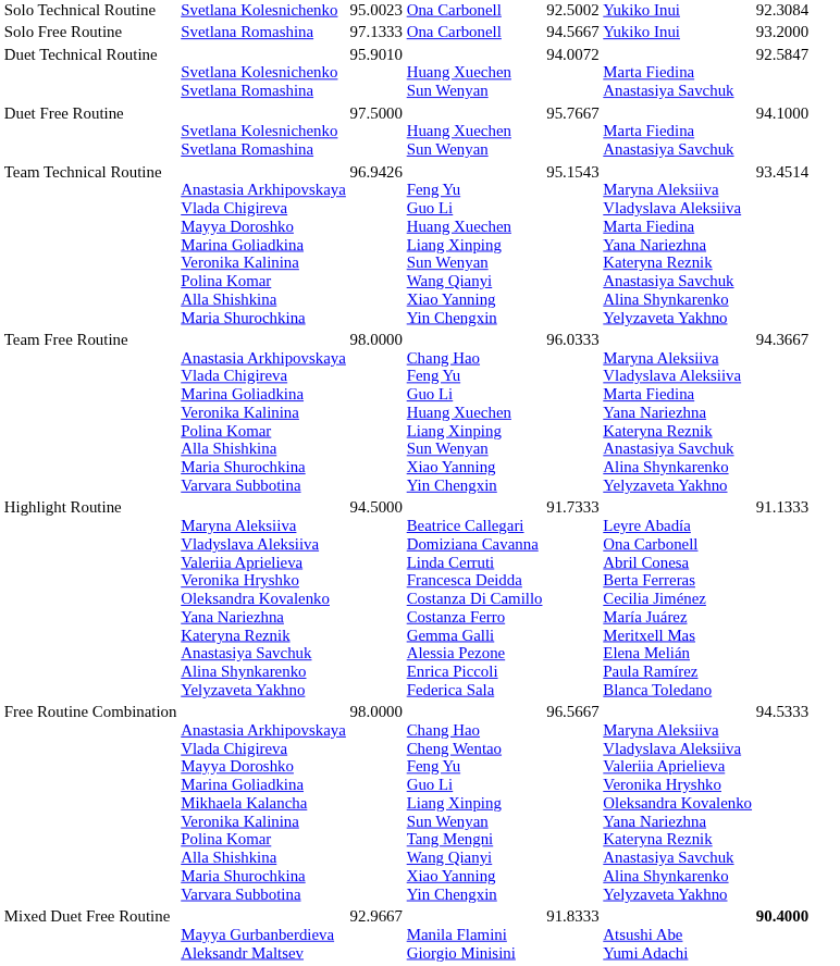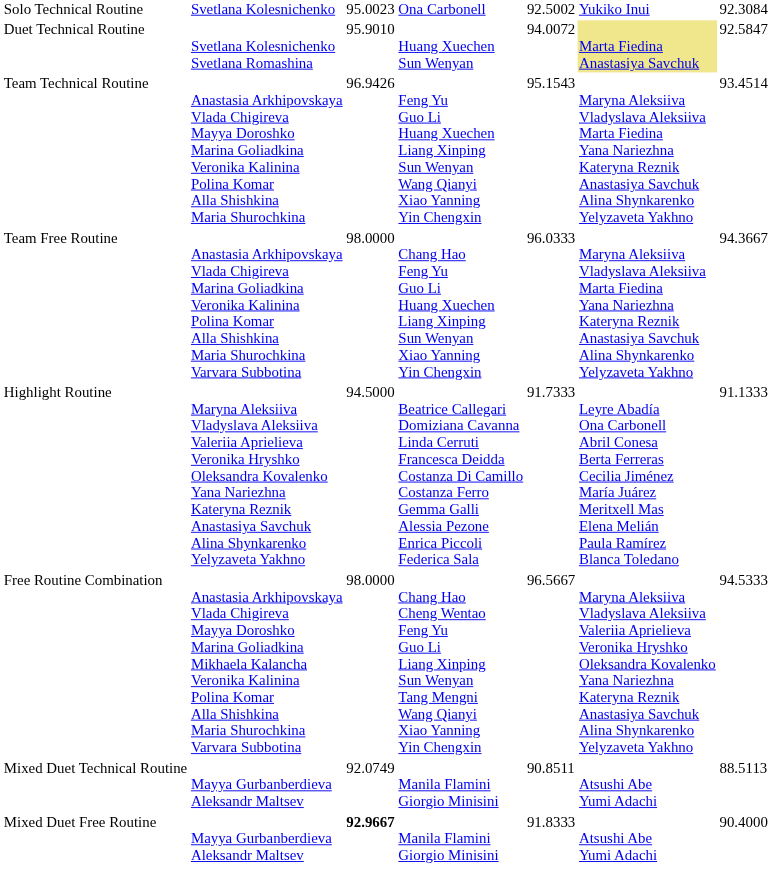 <table>
 <tr valign="top">
 <td>Solo Technical Routine<br></td>
 <td><a href='#'>Svetlana Kolesnichenko</a><br></td>
 <td>95.0023</td>
 <td><a href='#'>Ona Carbonell</a><br></td>
 <td>92.5002</td>
 <td><a href='#'>Yukiko Inui</a><br></td>
 <td>92.3084</td>
 </tr>
 <tr valign="top">
-<td>Solo Free Routine<br></td>
-<td><a href='#'>Svetlana Romashina</a><br></td>
-<td>97.1333</td>
-<td><a href='#'>Ona Carbonell</a><br></td>
-<td>94.5667</td>
-<td><a href='#'>Yukiko Inui</a><br></td>
-<td>93.2000</td>
-</tr>
-<tr valign="top">
 <td>Duet Technical Routine<br></td>
 <td><br><a href='#'>Svetlana Kolesnichenko</a><br><a href='#'>Svetlana Romashina</a></td>
 <td>95.9010</td>
 <td><br><a href='#'>Huang Xuechen</a><br><a href='#'>Sun Wenyan</a></td>
 <td>94.0072</td>
-<td><br><a href='#'>Marta Fiedina</a><br><a href='#'>Anastasiya Savchuk</a></td>
+<td style="background: khaki;"><br><a href='#'>Marta Fiedina</a><br><a href='#'>Anastasiya Savchuk</a></td>
 <td>92.5847</td>
-</tr>
-<tr valign="top">
-<td>Duet Free Routine<br></td>
-<td><br><a href='#'>Svetlana Kolesnichenko</a><br><a href='#'>Svetlana Romashina</a></td>
-<td>97.5000</td>
-<td><br><a href='#'>Huang Xuechen</a><br><a href='#'>Sun Wenyan</a></td>
-<td>95.7667</td>
-<td><br><a href='#'>Marta Fiedina</a><br><a href='#'>Anastasiya Savchuk</a></td>
-<td>94.1000</td>
 </tr>
 <tr valign="top">
 <td>Team Technical Routine<br></td>
 <td><br><a href='#'>Anastasia Arkhipovskaya</a><br><a href='#'>Vlada Chigireva</a><br><a href='#'>Mayya Doroshko</a><br><a href='#'>Marina Goliadkina</a><br><a href='#'>Veronika Kalinina</a><br><a href='#'>Polina Komar</a><br><a href='#'>Alla Shishkina</a><br><a href='#'>Maria Shurochkina</a></td>
 <td>96.9426</td>
 <td><br><a href='#'>Feng Yu</a><br><a href='#'>Guo Li</a><br><a href='#'>Huang Xuechen</a><br><a href='#'>Liang Xinping</a><br><a href='#'>Sun Wenyan</a><br><a href='#'>Wang Qianyi</a><br><a href='#'>Xiao Yanning</a><br><a href='#'>Yin Chengxin</a></td>
 <td>95.1543</td>
 <td><br><a href='#'>Maryna Aleksiiva</a><br><a href='#'>Vladyslava Aleksiiva</a><br><a href='#'>Marta Fiedina</a><br><a href='#'>Yana Nariezhna</a><br><a href='#'>Kateryna Reznik</a><br><a href='#'>Anastasiya Savchuk</a><br><a href='#'>Alina Shynkarenko</a><br><a href='#'>Yelyzaveta Yakhno</a></td>
 <td>93.4514</td>
 </tr>
 <tr valign="top">
 <td>Team Free Routine<br></td>
 <td><br><a href='#'>Anastasia Arkhipovskaya</a><br><a href='#'>Vlada Chigireva</a><br><a href='#'>Marina Goliadkina</a><br><a href='#'>Veronika Kalinina</a><br><a href='#'>Polina Komar</a><br><a href='#'>Alla Shishkina</a><br><a href='#'>Maria Shurochkina</a><br><a href='#'>Varvara Subbotina</a></td>
 <td>98.0000</td>
 <td><br><a href='#'>Chang Hao</a><br><a href='#'>Feng Yu</a><br><a href='#'>Guo Li</a><br><a href='#'>Huang Xuechen</a><br><a href='#'>Liang Xinping</a><br><a href='#'>Sun Wenyan</a><br><a href='#'>Xiao Yanning</a><br><a href='#'>Yin Chengxin</a></td>
 <td>96.0333</td>
 <td><br><a href='#'>Maryna Aleksiiva</a><br><a href='#'>Vladyslava Aleksiiva</a><br><a href='#'>Marta Fiedina</a><br><a href='#'>Yana Nariezhna</a><br><a href='#'>Kateryna Reznik</a><br><a href='#'>Anastasiya Savchuk</a><br><a href='#'>Alina Shynkarenko</a><br><a href='#'>Yelyzaveta Yakhno</a></td>
 <td>94.3667</td>
 </tr>
 <tr valign="top">
 <td>Highlight Routine<br></td>
 <td><br><a href='#'>Maryna Aleksiiva</a><br><a href='#'>Vladyslava Aleksiiva</a><br><a href='#'>Valeriia Aprielieva</a><br><a href='#'>Veronika Hryshko</a><br><a href='#'>Oleksandra Kovalenko</a><br><a href='#'>Yana Nariezhna</a><br><a href='#'>Kateryna Reznik</a><br><a href='#'>Anastasiya Savchuk</a><br><a href='#'>Alina Shynkarenko</a><br><a href='#'>Yelyzaveta Yakhno</a></td>
 <td>94.5000</td>
 <td><br><a href='#'>Beatrice Callegari</a><br><a href='#'>Domiziana Cavanna</a><br><a href='#'>Linda Cerruti</a><br><a href='#'>Francesca Deidda</a><br><a href='#'>Costanza Di Camillo</a><br><a href='#'>Costanza Ferro</a><br><a href='#'>Gemma Galli</a><br><a href='#'>Alessia Pezone</a><br><a href='#'>Enrica Piccoli</a><br><a href='#'>Federica Sala</a></td>
 <td>91.7333</td>
 <td><br><a href='#'>Leyre Abadía</a><br><a href='#'>Ona Carbonell</a><br><a href='#'>Abril Conesa</a><br><a href='#'>Berta Ferreras</a><br><a href='#'>Cecilia Jiménez</a><br><a href='#'>María Juárez</a><br><a href='#'>Meritxell Mas</a><br><a href='#'>Elena Melián</a><br><a href='#'>Paula Ramírez</a><br><a href='#'>Blanca Toledano</a></td>
 <td>91.1333</td>
 </tr>
 <tr valign="top">
 <td>Free Routine Combination<br></td>
 <td><br><a href='#'>Anastasia Arkhipovskaya</a><br><a href='#'>Vlada Chigireva</a><br><a href='#'>Mayya Doroshko</a><br><a href='#'>Marina Goliadkina</a><br><a href='#'>Mikhaela Kalancha</a><br><a href='#'>Veronika Kalinina</a><br><a href='#'>Polina Komar</a><br><a href='#'>Alla Shishkina</a><br><a href='#'>Maria Shurochkina</a><br><a href='#'>Varvara Subbotina</a></td>
 <td>98.0000</td>
 <td><br><a href='#'>Chang Hao</a><br><a href='#'>Cheng Wentao</a><br><a href='#'>Feng Yu</a><br><a href='#'>Guo Li</a><br><a href='#'>Liang Xinping</a><br><a href='#'>Sun Wenyan</a><br><a href='#'>Tang Mengni</a><br><a href='#'>Wang Qianyi</a><br><a href='#'>Xiao Yanning</a><br><a href='#'>Yin Chengxin</a></td>
 <td>96.5667</td>
 <td><br><a href='#'>Maryna Aleksiiva</a><br><a href='#'>Vladyslava Aleksiiva</a><br><a href='#'>Valeriia Aprielieva</a><br><a href='#'>Veronika Hryshko</a><br><a href='#'>Oleksandra Kovalenko</a><br><a href='#'>Yana Nariezhna</a><br><a href='#'>Kateryna Reznik</a><br><a href='#'>Anastasiya Savchuk</a><br><a href='#'>Alina Shynkarenko</a><br><a href='#'>Yelyzaveta Yakhno</a></td>
 <td>94.5333</td>
 </tr>
 <tr valign="top">
+<td>Mixed Duet Technical Routine<br></td>
+<td><br><a href='#'>Mayya Gurbanberdieva</a><br><a href='#'>Aleksandr Maltsev</a></td>
+<td>92.0749</td>
+<td><br><a href='#'>Manila Flamini</a><br><a href='#'>Giorgio Minisini</a></td>
+<td>90.8511</td>
+<td><br><a href='#'>Atsushi Abe</a><br><a href='#'>Yumi Adachi</a></td>
+<td>88.5113</td>
+</tr>
+<tr valign="top">
 <td>Mixed Duet Free Routine<br></td>
 <td><br><a href='#'>Mayya Gurbanberdieva</a><br><a href='#'>Aleksandr Maltsev</a></td>
-<td>92.9667</td>
+<td><strong>92.9667</strong></td>
 <td><br><a href='#'>Manila Flamini</a><br><a href='#'>Giorgio Minisini</a></td>
 <td>91.8333</td>
 <td><br><a href='#'>Atsushi Abe</a><br><a href='#'>Yumi Adachi</a></td>
-<td><strong>90.4000</strong></td>
+<td>90.4000</td>
 </tr>
 </table>
